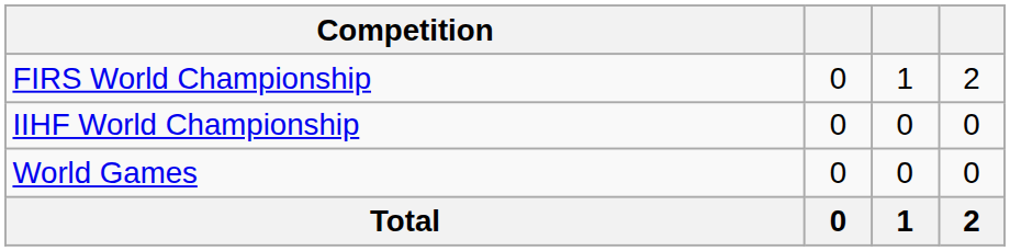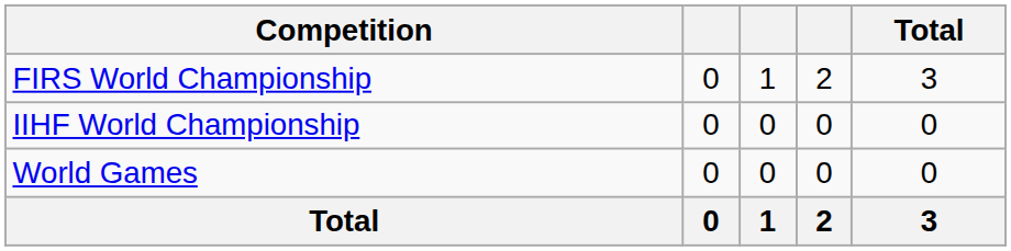 <table class="wikitable" width=30% style="font-size:90%; text-align:center;">
 <tr>
 <th>Competition</th>
 <th></th>
 <th></th>
 <th></th>
+<th>Total</th>
 </tr>
 <tr>
 <td align=left><a href='#'>FIRS World Championship</a></td>
 <td>0</td>
 <td>1</td>
 <td>2</td>
+<td>3</td>
 </tr>
 <tr>
 <td align=left><a href='#'>IIHF World Championship</a></td>
+<td>0</td>
 <td>0</td>
 <td>0</td>
 <td>0</td>
 </tr>
 <tr>
 <td align=left><a href='#'>World Games</a></td>
 <td>0</td>
 <td>0</td>
 <td>0</td>
+<td>0</td>
 </tr>
 <tr>
 <th>Total</th>
 <th>0</th>
 <th>1</th>
 <th>2</th>
+<th>3</th>
 </tr>
 </table>
